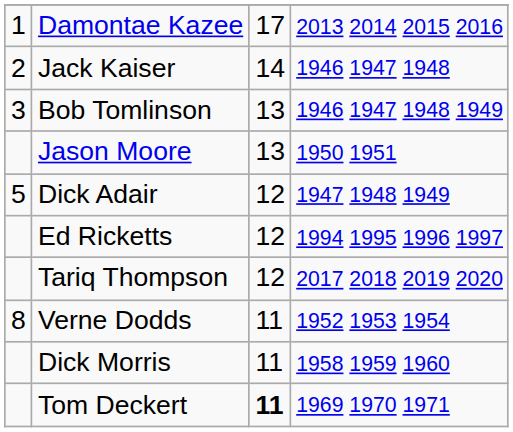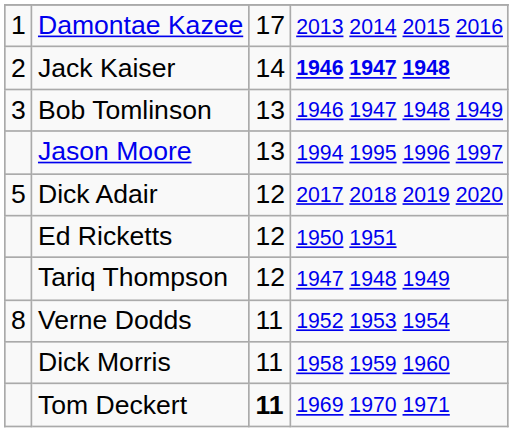 <table class="wikitable">
 <tr>
 </tr>
 <tr>
 <td>1</td>
 <td><a href='#'>Damontae Kazee</a></td>
 <td>17</td>
 <td style="font-size:80%;"><a href='#'>2013</a> <a href='#'>2014</a> <a href='#'>2015</a> <a href='#'>2016</a></td>
 </tr>
 <tr>
 <td>2</td>
 <td>Jack Kaiser</td>
 <td>14</td>
-<td style="font-size:80%;"><a href='#'>1946</a> <a href='#'>1947</a> <a href='#'>1948</a></td>
+<td style="font-size:80%;"><strong><a href='#'>1946</a> <a href='#'>1947</a> <a href='#'>1948</a></strong></td>
 </tr>
 <tr>
 <td>3</td>
 <td>Bob Tomlinson</td>
 <td>13</td>
 <td style="font-size:80%;"><a href='#'>1946</a> <a href='#'>1947</a> <a href='#'>1948</a> <a href='#'>1949</a></td>
 </tr>
 <tr>
 <td></td>
 <td><a href='#'>Jason Moore</a></td>
 <td>13</td>
-<td style="font-size:80%;"><a href='#'>1950</a> <a href='#'>1951</a></td>
+<td style="font-size:80%;"><a href='#'>1994</a> <a href='#'>1995</a> <a href='#'>1996</a> <a href='#'>1997</a></td>
 </tr>
 <tr>
 <td>5</td>
 <td>Dick Adair</td>
 <td>12</td>
-<td style="font-size:80%;"><a href='#'>1947</a> <a href='#'>1948</a> <a href='#'>1949</a></td>
+<td style="font-size:80%;"><a href='#'>2017</a> <a href='#'>2018</a> <a href='#'>2019</a> <a href='#'>2020</a></td>
 </tr>
 <tr>
 <td></td>
 <td>Ed Ricketts</td>
 <td>12</td>
-<td style="font-size:80%;"><a href='#'>1994</a> <a href='#'>1995</a> <a href='#'>1996</a> <a href='#'>1997</a></td>
+<td style="font-size:80%;"><a href='#'>1950</a> <a href='#'>1951</a></td>
 </tr>
 <tr>
 <td></td>
 <td>Tariq Thompson</td>
 <td>12</td>
-<td style="font-size:80%;"><a href='#'>2017</a> <a href='#'>2018</a> <a href='#'>2019</a> <a href='#'>2020</a></td>
+<td style="font-size:80%;"><a href='#'>1947</a> <a href='#'>1948</a> <a href='#'>1949</a></td>
 </tr>
 <tr>
 <td>8</td>
 <td>Verne Dodds</td>
 <td>11</td>
 <td style="font-size:80%;"><a href='#'>1952</a> <a href='#'>1953</a> <a href='#'>1954</a></td>
 </tr>
 <tr>
 <td></td>
 <td>Dick Morris</td>
 <td>11</td>
 <td style="font-size:80%;"><a href='#'>1958</a> <a href='#'>1959</a> <a href='#'>1960</a></td>
 </tr>
 <tr>
 <td></td>
 <td>Tom Deckert</td>
 <td><strong>11</strong></td>
 <td style="font-size:80%;"><a href='#'>1969</a> <a href='#'>1970</a> <a href='#'>1971</a></td>
 </tr>
 </table>
